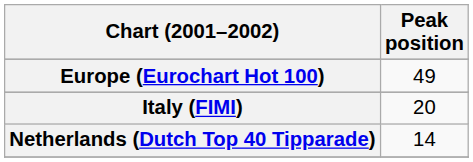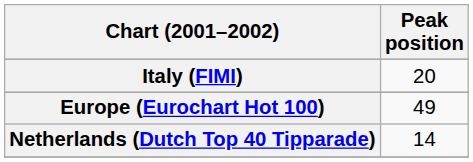 <table class="wikitable sortable plainrowheaders" style="text-align:center">
 <tr>
 <th scope="col">Chart (2001–2002)</th>
 <th scope="col">Peak<br>position</th>
 </tr>
 <tr>
 </tr>
 <tr>
 </tr>
 <tr>
 </tr>
 <tr>
-<th scope="row">Europe (<a href='#'>Eurochart Hot 100</a>)</th>
-<td>49</td>
+<th scope="row">Italy (<a href='#'>FIMI</a>)</th>
+<td>20</td>
 </tr>
 <tr>
 </tr>
 <tr>
 </tr>
 <tr>
-<th scope="row">Italy (<a href='#'>FIMI</a>)</th>
-<td>20</td>
+<th scope="row">Europe (<a href='#'>Eurochart Hot 100</a>)</th>
+<td>49</td>
 </tr>
 <tr>
 <th scope="row">Netherlands (<a href='#'>Dutch Top 40 Tipparade</a>)</th>
 <td>14</td>
 </tr>
 <tr>
 </tr>
 <tr>
 </tr>
 <tr>
 </tr>
 <tr>
 </tr>
 <tr>
 </tr>
 <tr>
 </tr>
 <tr>
 </tr>
 </table>
